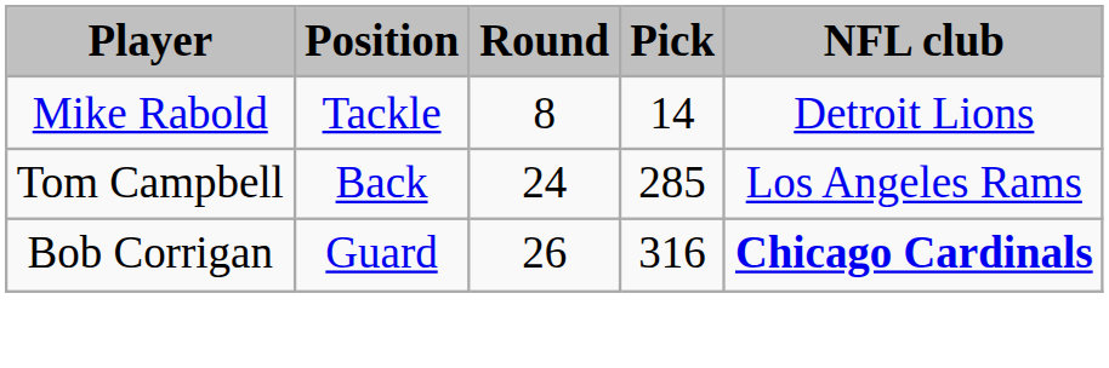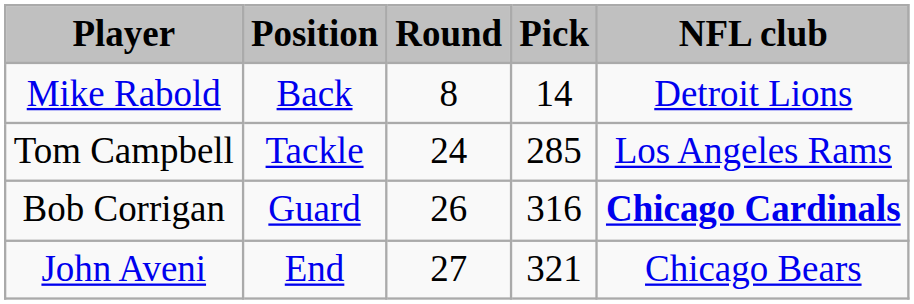 <table class="wikitable" style="text-align:center;">
 <tr style="background:#C0C0C0;">
 <td><strong>Player</strong></td>
 <td><strong>Position</strong></td>
 <td><strong>Round</strong></td>
 <td><strong>Pick</strong></td>
 <td><strong>NFL club</strong></td>
 </tr>
 <tr align="center" bgcolor="">
 <td><a href='#'>Mike Rabold</a></td>
-<td><a href='#'>Tackle</a></td>
+<td><a href='#'>Back</a></td>
 <td>8</td>
 <td>14</td>
 <td><a href='#'>Detroit Lions</a></td>
 </tr>
 <tr align="center" bgcolor="">
 <td>Tom Campbell</td>
-<td><a href='#'>Back</a></td>
+<td><a href='#'>Tackle</a></td>
 <td>24</td>
 <td>285</td>
 <td><a href='#'>Los Angeles Rams</a></td>
 </tr>
 <tr align="center" bgcolor="">
 <td>Bob Corrigan</td>
 <td><a href='#'>Guard</a></td>
 <td>26</td>
 <td>316</td>
 <td><strong><a href='#'>Chicago Cardinals</a></strong></td>
 </tr>
+<tr align="center" bgcolor="">
+<td><a href='#'>John Aveni</a></td>
+<td><a href='#'>End</a></td>
+<td>27</td>
+<td>321</td>
+<td><a href='#'>Chicago Bears</a></td>
+</tr>
 </table>
